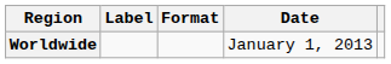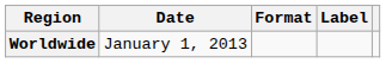 <table class="wikitable plainrowheaders">
 <tr>
 <th>Region</th>
+<th>Date</th>
+<th>Format</th>
 <th>Label</th>
-<th>Format</th>
-<th>Date</th>
 <th></th>
 </tr>
 <tr>
 <th scope="row">Worldwide</th>
+<td>January 1, 2013</td>
 <td></td>
 <td></td>
-<td>January 1, 2013</td>
 <td></td>
 </tr>
 </table>
